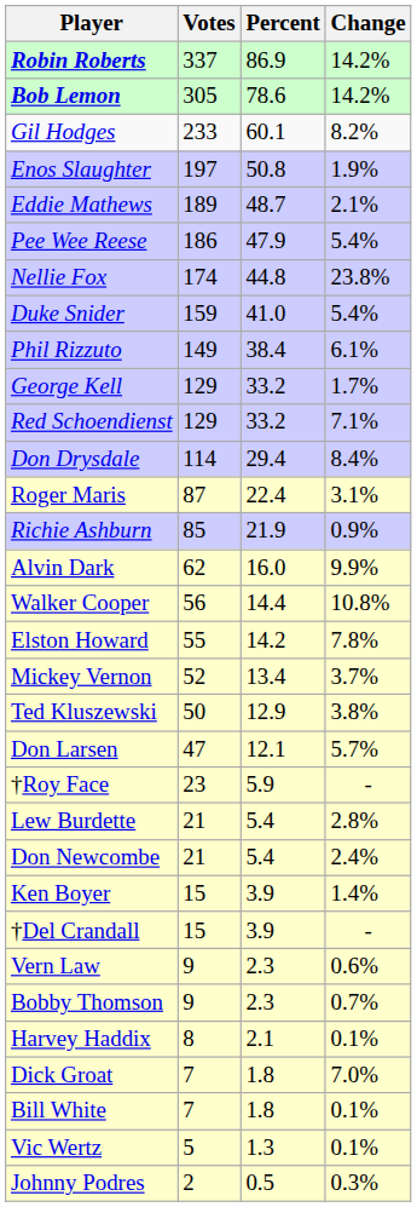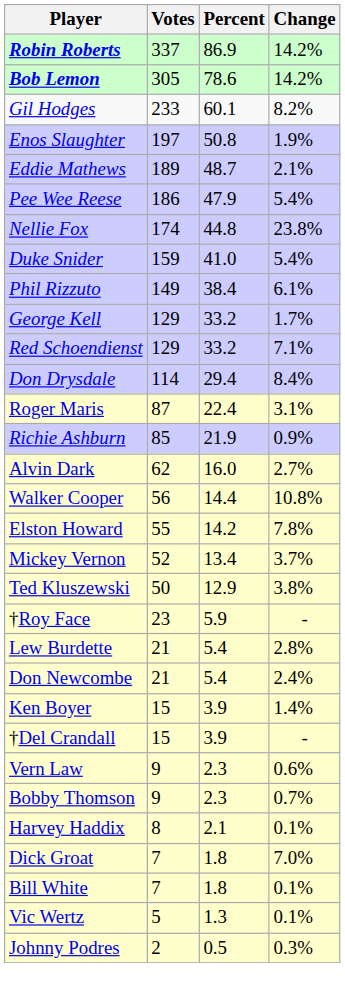 <table class="wikitable">
 <tr>
 <th>Player</th>
 <th>Votes</th>
 <th>Percent</th>
 <th>Change</th>
 </tr>
 <tr bgcolor="#ccffcc">
 <td><strong><em><a href='#'>Robin Roberts</a></em></strong></td>
 <td>337</td>
 <td>86.9</td>
 <td align="left"> 14.2%</td>
 </tr>
 <tr bgcolor="#ccffcc">
 <td><strong><em><a href='#'>Bob Lemon</a></em></strong></td>
 <td>305</td>
 <td>78.6</td>
 <td align="left"> 14.2%</td>
 </tr>
 <tr -bgcolor="#ccccff">
 <td><em><a href='#'>Gil Hodges</a></em></td>
 <td>233</td>
 <td>60.1</td>
 <td align="left"> 8.2%</td>
 </tr>
 <tr bgcolor="#ccccff">
 <td><em><a href='#'>Enos Slaughter</a></em></td>
 <td>197</td>
 <td>50.8</td>
 <td align="left"> 1.9%</td>
 </tr>
 <tr bgcolor="#ccccff">
 <td><em><a href='#'>Eddie Mathews</a></em></td>
 <td>189</td>
 <td>48.7</td>
 <td align="left"> 2.1%</td>
 </tr>
 <tr bgcolor="#ccccff">
 <td><em><a href='#'>Pee Wee Reese</a></em></td>
 <td>186</td>
 <td>47.9</td>
 <td align="left"> 5.4%</td>
 </tr>
 <tr bgcolor="#ccccff">
 <td><em><a href='#'>Nellie Fox</a></em></td>
 <td>174</td>
 <td>44.8</td>
 <td align="left"> 23.8%</td>
 </tr>
 <tr bgcolor="#ccccff">
 <td><em><a href='#'>Duke Snider</a></em></td>
 <td>159</td>
 <td>41.0</td>
 <td align="left"> 5.4%</td>
 </tr>
 <tr bgcolor="#ccccff">
 <td><em><a href='#'>Phil Rizzuto</a></em></td>
 <td>149</td>
 <td>38.4</td>
 <td align="left"> 6.1%</td>
 </tr>
 <tr bgcolor="#ccccff">
 <td><em><a href='#'>George Kell</a></em></td>
 <td>129</td>
 <td>33.2</td>
 <td align="left"> 1.7%</td>
 </tr>
 <tr bgcolor="#ccccff">
 <td><em><a href='#'>Red Schoendienst</a></em></td>
 <td>129</td>
 <td>33.2</td>
 <td align="left"> 7.1%</td>
 </tr>
 <tr bgcolor="#ccccff">
 <td><em><a href='#'>Don Drysdale</a></em></td>
 <td>114</td>
 <td>29.4</td>
 <td align="left"> 8.4%</td>
 </tr>
 <tr bgcolor="#ffffcc">
 <td><a href='#'>Roger Maris</a></td>
 <td>87</td>
 <td>22.4</td>
 <td align="left"> 3.1%</td>
 </tr>
 <tr bgcolor="#ccccff">
 <td><em><a href='#'>Richie Ashburn</a></em></td>
 <td>85</td>
 <td>21.9</td>
 <td align="left"> 0.9%</td>
 </tr>
 <tr bgcolor="#ffffcc">
 <td><a href='#'>Alvin Dark</a></td>
 <td>62</td>
 <td>16.0</td>
-<td align="left"> 9.9%</td>
+<td align="left"> 2.7%</td>
 </tr>
 <tr bgcolor="#ffffcc">
 <td><a href='#'>Walker Cooper</a></td>
 <td>56</td>
 <td>14.4</td>
 <td align="left"> 10.8%</td>
 </tr>
 <tr bgcolor="#ffffcc">
 <td><a href='#'>Elston Howard</a></td>
 <td>55</td>
 <td>14.2</td>
 <td align="left"> 7.8%</td>
 </tr>
 <tr bgcolor="#ffffcc">
 <td><a href='#'>Mickey Vernon</a></td>
 <td>52</td>
 <td>13.4</td>
 <td align="left"> 3.7%</td>
 </tr>
 <tr bgcolor="#ffffcc">
 <td><a href='#'>Ted Kluszewski</a></td>
 <td>50</td>
 <td>12.9</td>
 <td align="left"> 3.8%</td>
-</tr>
-<tr bgcolor="#ffffcc">
-<td><a href='#'>Don Larsen</a></td>
-<td>47</td>
-<td>12.1</td>
-<td align="left"> 5.7%</td>
 </tr>
 <tr bgcolor="#ffffcc">
 <td>†<a href='#'>Roy Face</a></td>
 <td>23</td>
 <td>5.9</td>
 <td align=center>-</td>
 </tr>
 <tr bgcolor="#ffffcc">
 <td><a href='#'>Lew Burdette</a></td>
 <td>21</td>
 <td>5.4</td>
 <td align="left"> 2.8%</td>
 </tr>
 <tr bgcolor="#ffffcc">
 <td><a href='#'>Don Newcombe</a></td>
 <td>21</td>
 <td>5.4</td>
 <td align="left"> 2.4%</td>
 </tr>
 <tr bgcolor="#ffffcc">
 <td><a href='#'>Ken Boyer</a></td>
 <td>15</td>
 <td>3.9</td>
 <td align="left"> 1.4%</td>
 </tr>
 <tr bgcolor="#ffffcc">
 <td>†<a href='#'>Del Crandall</a></td>
 <td>15</td>
 <td>3.9</td>
 <td align=center>-</td>
 </tr>
 <tr bgcolor="#ffffcc">
 <td><a href='#'>Vern Law</a></td>
 <td>9</td>
 <td>2.3</td>
 <td align="left"> 0.6%</td>
 </tr>
 <tr bgcolor="#ffffcc">
 <td><a href='#'>Bobby Thomson</a></td>
 <td>9</td>
 <td>2.3</td>
 <td align="left"> 0.7%</td>
 </tr>
 <tr bgcolor="#ffffcc">
 <td><a href='#'>Harvey Haddix</a></td>
 <td>8</td>
 <td>2.1</td>
 <td align="left"> 0.1%</td>
 </tr>
 <tr bgcolor="#ffffcc">
 <td><a href='#'>Dick Groat</a></td>
 <td>7</td>
 <td>1.8</td>
 <td align="left"> 7.0%</td>
 </tr>
 <tr bgcolor="#ffffcc">
 <td><a href='#'>Bill White</a></td>
 <td>7</td>
 <td>1.8</td>
 <td align="left"> 0.1%</td>
 </tr>
 <tr bgcolor="#ffffcc">
 <td><a href='#'>Vic Wertz</a></td>
 <td>5</td>
 <td>1.3</td>
 <td align="left"> 0.1%</td>
 </tr>
 <tr bgcolor="#ffffcc">
 <td><a href='#'>Johnny Podres</a></td>
 <td>2</td>
 <td>0.5</td>
 <td align="left"> 0.3%</td>
 </tr>
 </table>
